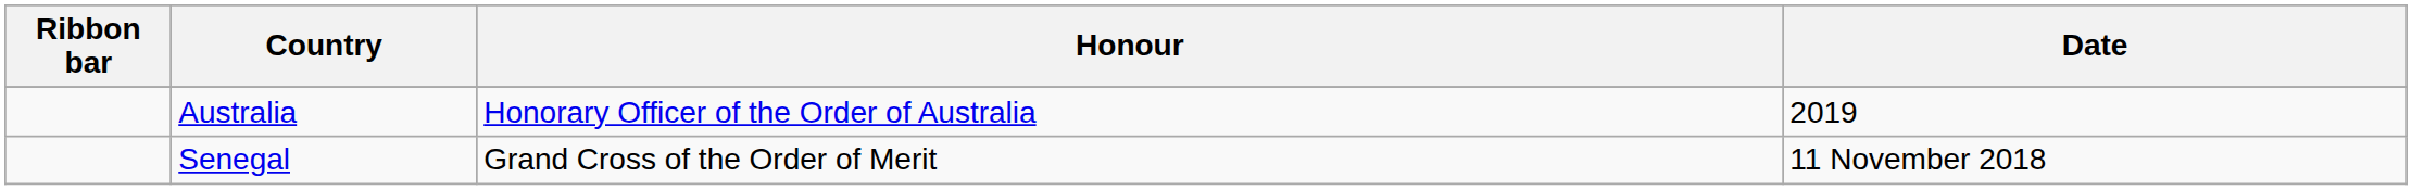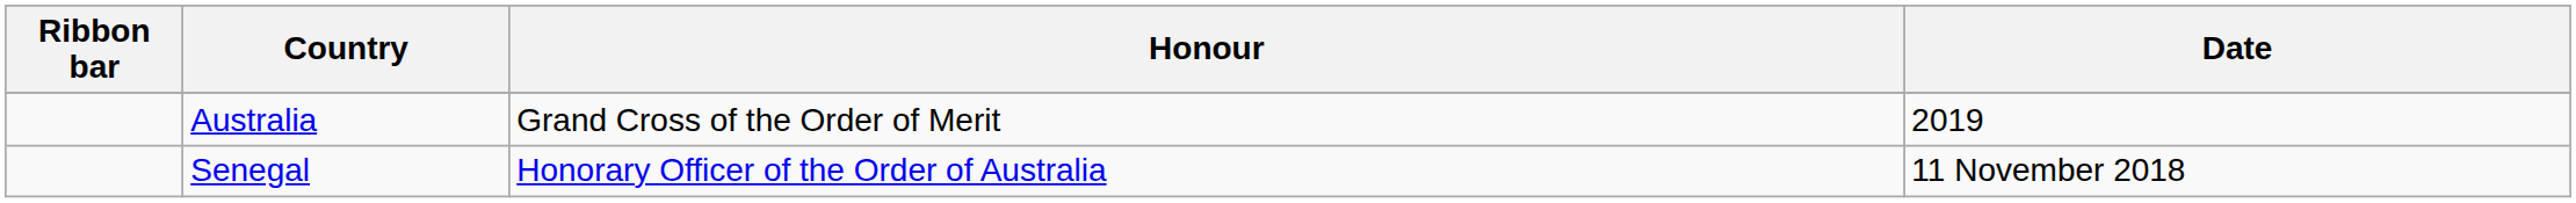 <table class="wikitable" style="width:100%;">
 <tr>
 <th style="width:80px;">Ribbon bar</th>
 <th>Country</th>
 <th>Honour</th>
 <th>Date</th>
 </tr>
 <tr>
 </tr>
 <tr>
 <td></td>
 <td><a href='#'>Australia</a></td>
-<td><a href='#'>Honorary Officer of the Order of Australia</a></td>
+<td>Grand Cross of the Order of Merit</td>
 <td>2019</td>
 </tr>
 <tr>
 <td></td>
 <td><a href='#'>Senegal</a></td>
-<td>Grand Cross of the Order of Merit</td>
+<td><a href='#'>Honorary Officer of the Order of Australia</a></td>
 <td>11 November 2018</td>
 </tr>
 </table>
